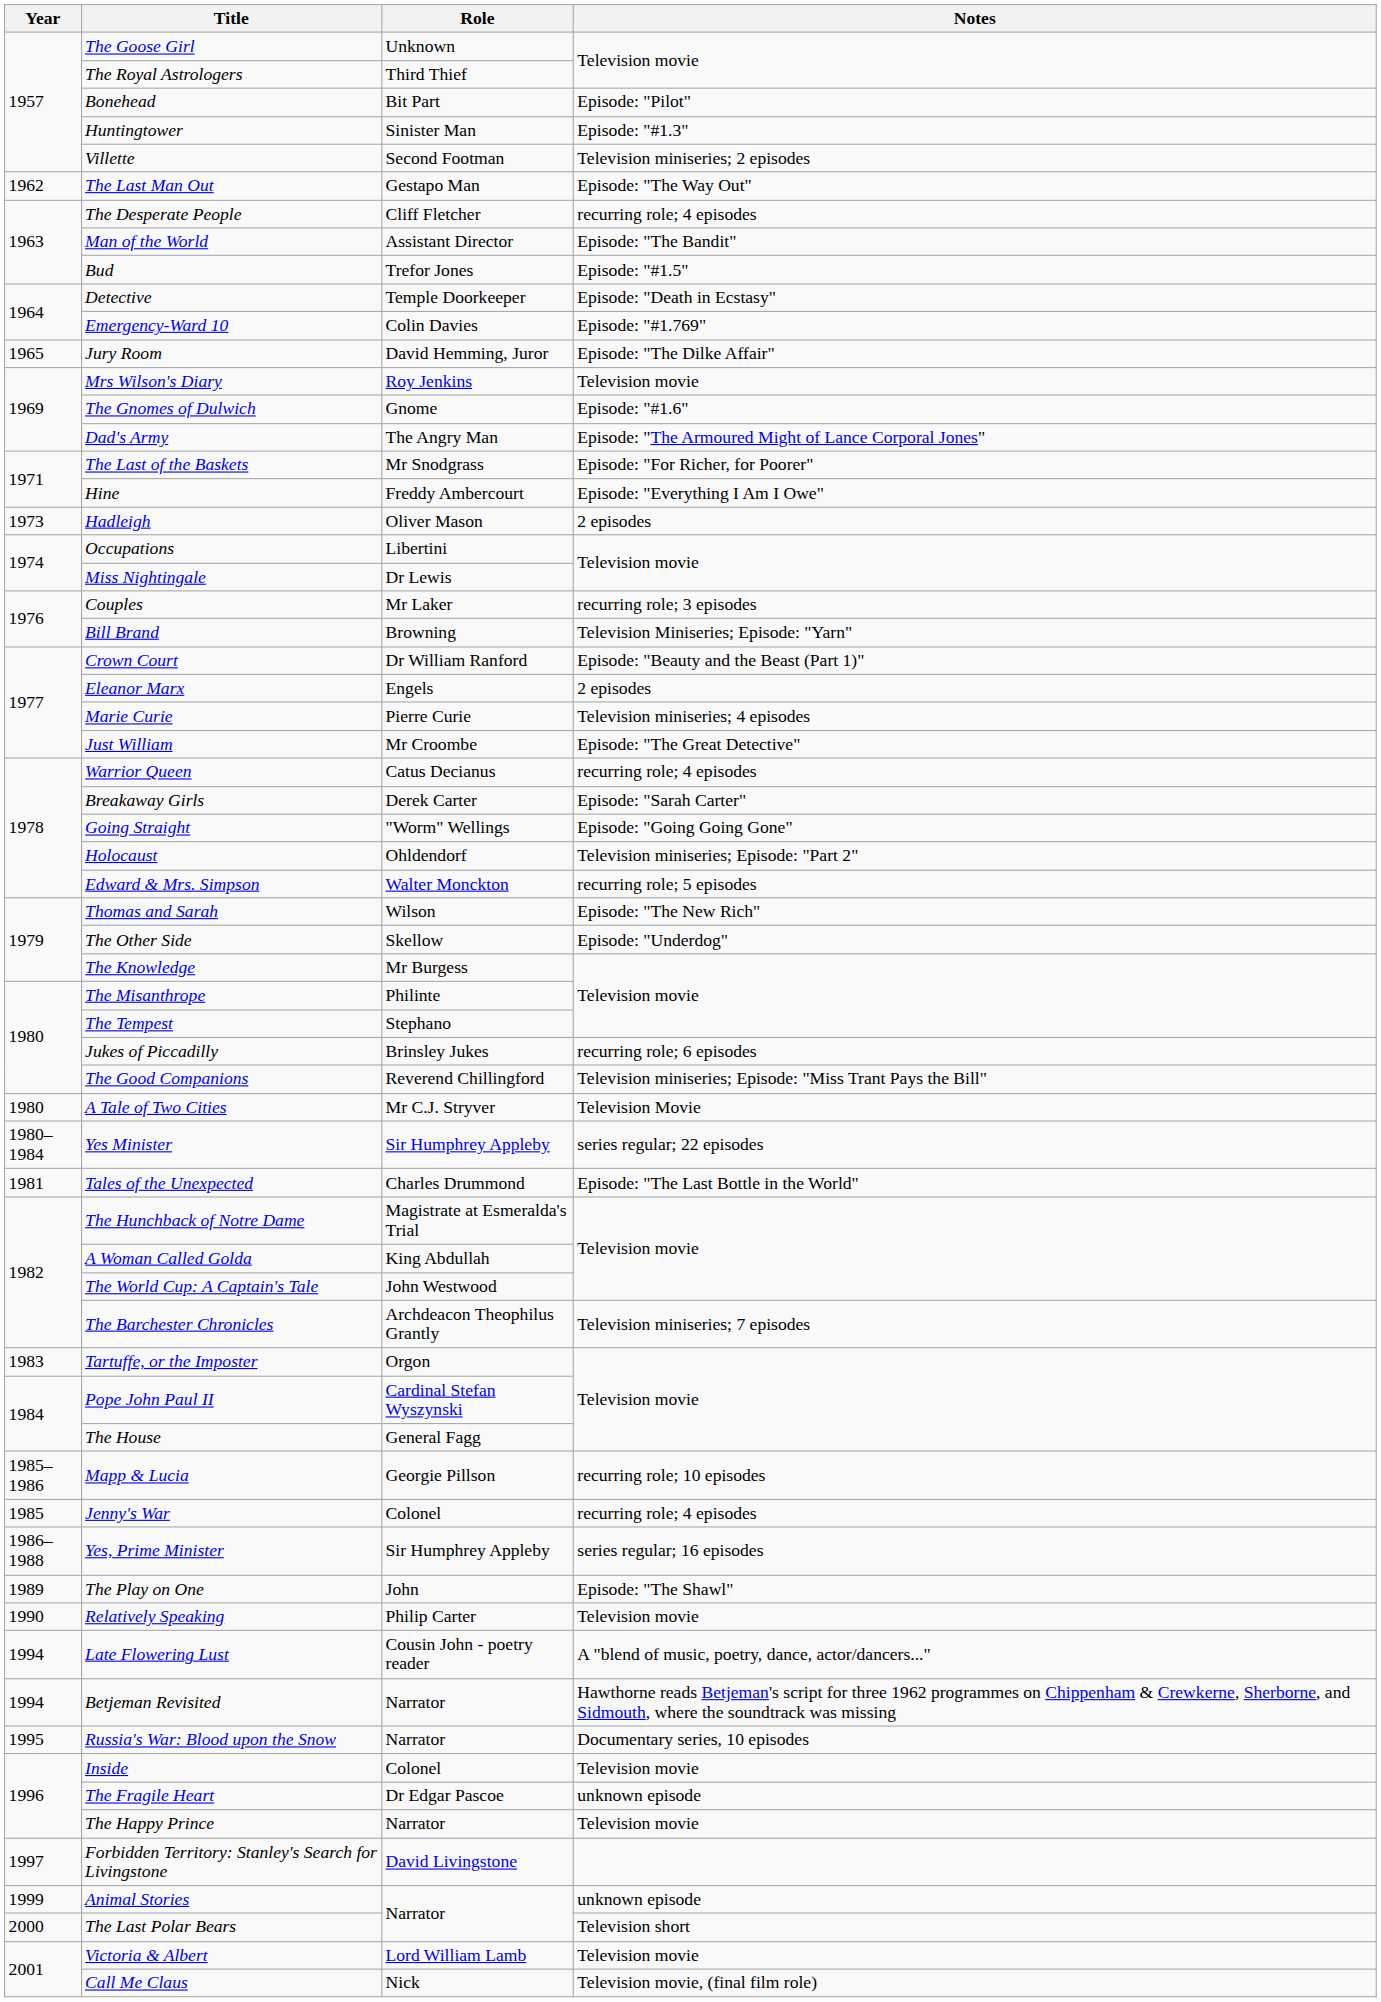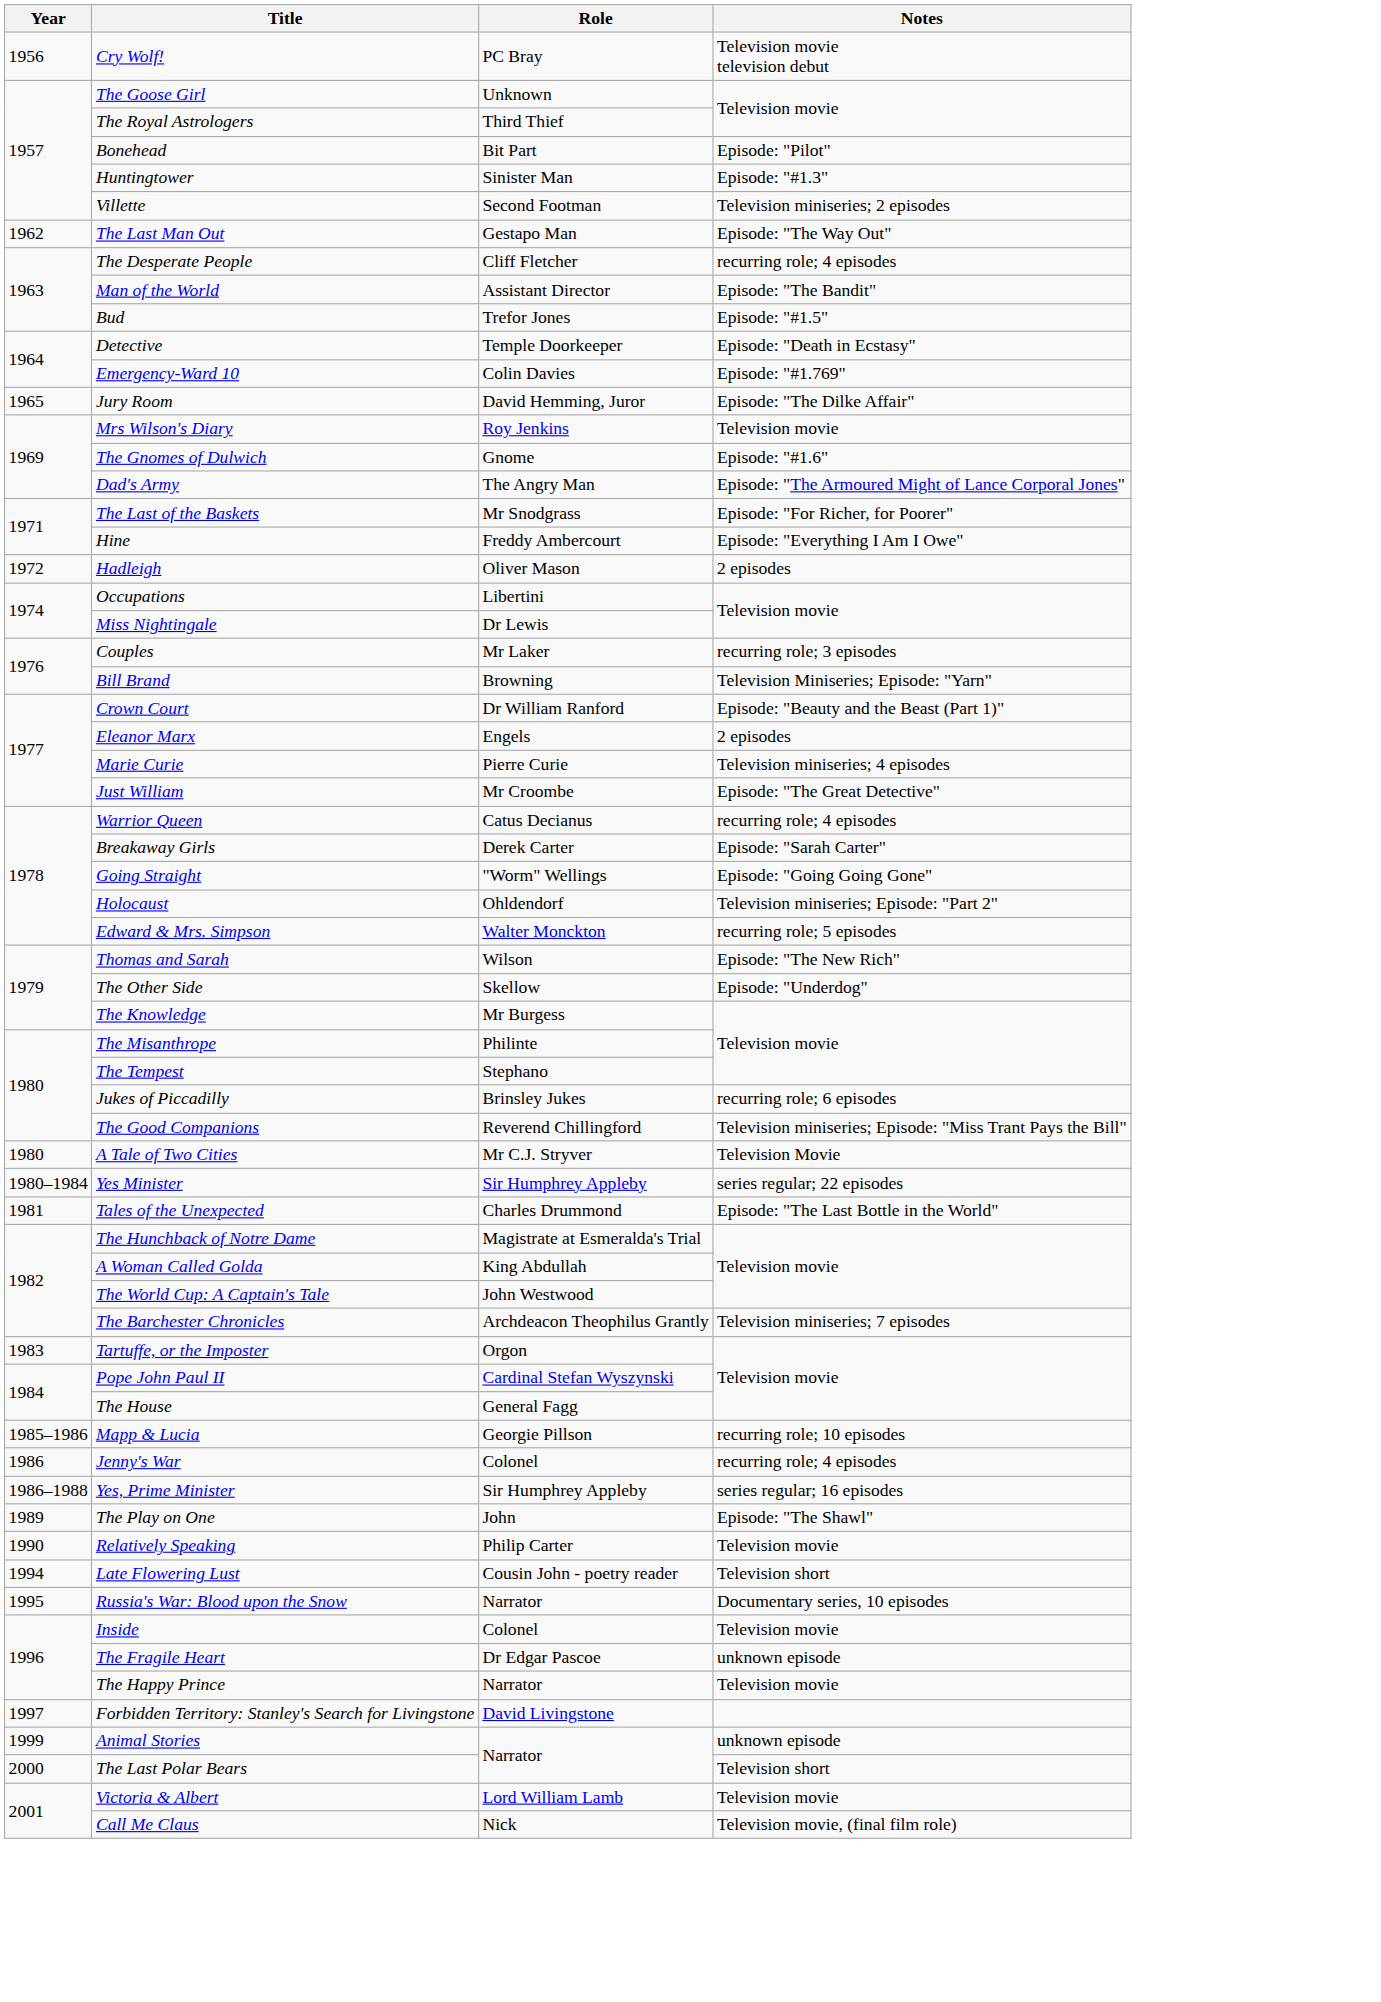 <table class="wikitable">
 <tr>
 <th>Year</th>
 <th>Title</th>
 <th>Role</th>
 <th>Notes</th>
+</tr>
+<tr>
+<td>1956</td>
+<td><em><a href='#'>Cry Wolf!</a></em></td>
+<td>PC Bray</td>
+<td>Television movie<br>television debut</td>
 </tr>
 <tr>
 <td rowspan="5">1957</td>
 <td><em><a href='#'>The Goose Girl</a></em></td>
 <td>Unknown</td>
 <td rowspan="2">Television movie</td>
 </tr>
 <tr>
 <td><em>The Royal Astrologers</em></td>
 <td>Third Thief</td>
 </tr>
 <tr>
 <td><em>Bonehead</em></td>
 <td>Bit Part</td>
 <td>Episode: "Pilot"</td>
 </tr>
 <tr>
 <td><em>Huntingtower</em></td>
 <td>Sinister Man</td>
 <td>Episode: "#1.3"</td>
 </tr>
 <tr>
 <td><em>Villette</em></td>
 <td>Second Footman</td>
 <td>Television miniseries; 2 episodes</td>
 </tr>
 <tr>
 <td>1962</td>
 <td><em><a href='#'>The Last Man Out</a></em></td>
 <td>Gestapo Man</td>
 <td>Episode: "The Way Out"</td>
 </tr>
 <tr>
 <td rowspan="3">1963</td>
 <td><em>The Desperate People</em></td>
 <td>Cliff Fletcher</td>
 <td>recurring role; 4 episodes</td>
 </tr>
 <tr>
 <td><em><a href='#'>Man of the World</a></em></td>
 <td>Assistant Director</td>
 <td>Episode: "The Bandit"</td>
 </tr>
 <tr>
 <td><em>Bud</em></td>
 <td>Trefor Jones</td>
 <td>Episode: "#1.5"</td>
 </tr>
 <tr>
 <td rowspan="2">1964</td>
 <td><em>Detective</em></td>
 <td>Temple Doorkeeper</td>
 <td>Episode: "Death in Ecstasy"</td>
 </tr>
 <tr>
 <td><em><a href='#'>Emergency-Ward 10</a></em></td>
 <td>Colin Davies</td>
 <td>Episode: "#1.769"</td>
 </tr>
 <tr>
 <td>1965</td>
 <td><em>Jury Room</em></td>
 <td>David Hemming, Juror</td>
 <td>Episode: "The Dilke Affair"</td>
 </tr>
 <tr>
 <td rowspan="3">1969</td>
 <td><em><a href='#'>Mrs Wilson's Diary</a></em></td>
 <td><a href='#'>Roy Jenkins</a></td>
 <td>Television movie</td>
 </tr>
 <tr>
 <td><em><a href='#'>The Gnomes of Dulwich</a></em></td>
 <td>Gnome</td>
 <td>Episode: "#1.6"</td>
 </tr>
 <tr>
 <td><em><a href='#'>Dad's Army</a></em></td>
 <td>The Angry Man</td>
 <td>Episode: "<a href='#'>The Armoured Might of Lance Corporal Jones</a>"</td>
 </tr>
 <tr>
 <td rowspan="2">1971</td>
 <td><em><a href='#'>The Last of the Baskets</a></em></td>
 <td>Mr Snodgrass</td>
 <td>Episode: "For Richer, for Poorer"</td>
 </tr>
 <tr>
 <td><em>Hine</em></td>
 <td>Freddy Ambercourt</td>
 <td>Episode: "Everything I Am I Owe"</td>
 </tr>
 <tr>
-<td>1973</td>
+<td>1972</td>
 <td><em><a href='#'>Hadleigh</a></em></td>
 <td>Oliver Mason</td>
 <td>2 episodes</td>
 </tr>
 <tr>
 <td rowspan="2">1974</td>
 <td><em>Occupations</em></td>
 <td>Libertini</td>
 <td rowspan="2">Television movie</td>
 </tr>
 <tr>
 <td><em><a href='#'>Miss Nightingale</a></em></td>
 <td>Dr Lewis</td>
 </tr>
 <tr>
 <td rowspan="2">1976</td>
 <td><em>Couples</em></td>
 <td>Mr Laker</td>
 <td>recurring role; 3 episodes</td>
 </tr>
 <tr>
 <td><em><a href='#'>Bill Brand</a></em></td>
 <td>Browning</td>
 <td>Television Miniseries; Episode: "Yarn"</td>
 </tr>
 <tr>
 <td rowspan="4">1977</td>
 <td><em><a href='#'>Crown Court</a></em></td>
 <td>Dr William Ranford</td>
 <td>Episode: "Beauty and the Beast (Part 1)"</td>
 </tr>
 <tr>
 <td><em><a href='#'>Eleanor Marx</a></em></td>
 <td>Engels</td>
 <td>2 episodes</td>
 </tr>
 <tr>
 <td><em><a href='#'>Marie Curie</a></em></td>
 <td>Pierre Curie</td>
 <td>Television miniseries; 4 episodes</td>
 </tr>
 <tr>
 <td><em><a href='#'>Just William</a></em></td>
 <td>Mr Croombe</td>
 <td>Episode: "The Great Detective"</td>
 </tr>
 <tr>
 <td rowspan="5">1978</td>
 <td><em><a href='#'>Warrior Queen</a></em></td>
 <td>Catus Decianus</td>
 <td>recurring role; 4 episodes</td>
 </tr>
 <tr>
 <td><em>Breakaway Girls</em></td>
 <td>Derek Carter</td>
 <td>Episode: "Sarah Carter"</td>
 </tr>
 <tr>
 <td><em><a href='#'>Going Straight</a></em></td>
 <td>"Worm" Wellings</td>
 <td>Episode: "Going Going Gone"</td>
 </tr>
 <tr>
 <td><em><a href='#'>Holocaust</a></em></td>
 <td>Ohldendorf</td>
 <td>Television miniseries; Episode: "Part 2"</td>
 </tr>
 <tr>
 <td><em><a href='#'>Edward & Mrs. Simpson</a></em></td>
 <td><a href='#'>Walter Monckton</a></td>
 <td>recurring role; 5 episodes</td>
 </tr>
 <tr>
 <td rowspan="3">1979</td>
 <td><em><a href='#'>Thomas and Sarah</a></em></td>
 <td>Wilson</td>
 <td>Episode: "The New Rich"</td>
 </tr>
 <tr>
 <td><em>The Other Side</em></td>
 <td>Skellow</td>
 <td>Episode: "Underdog"</td>
 </tr>
 <tr>
 <td><em><a href='#'>The Knowledge</a></em></td>
 <td>Mr Burgess</td>
 <td rowspan="3">Television movie</td>
 </tr>
 <tr>
 <td rowspan="4">1980</td>
 <td><em><a href='#'>The Misanthrope</a></em></td>
 <td>Philinte</td>
 </tr>
 <tr>
 <td><em><a href='#'>The Tempest</a></em></td>
 <td>Stephano</td>
 </tr>
 <tr>
 <td><em>Jukes of Piccadilly</em></td>
 <td>Brinsley Jukes</td>
 <td>recurring role; 6 episodes</td>
 </tr>
 <tr>
 <td><em><a href='#'>The Good Companions</a></em></td>
 <td>Reverend Chillingford</td>
 <td>Television miniseries; Episode: "Miss Trant Pays the Bill"</td>
 </tr>
 <tr>
 <td>1980</td>
 <td><em><a href='#'>A Tale of Two Cities</a></em></td>
 <td>Mr C.J. Stryver</td>
 <td>Television Movie</td>
 </tr>
 <tr>
 <td>1980–1984</td>
 <td><em><a href='#'>Yes Minister</a></em></td>
 <td><a href='#'>Sir Humphrey Appleby</a></td>
 <td>series regular; 22 episodes</td>
 </tr>
 <tr>
 <td>1981</td>
 <td><em><a href='#'>Tales of the Unexpected</a></em></td>
 <td>Charles Drummond</td>
 <td>Episode: "The Last Bottle in the World"</td>
 </tr>
 <tr>
 <td rowspan="4">1982</td>
 <td><em><a href='#'>The Hunchback of Notre Dame</a></em></td>
 <td>Magistrate at Esmeralda's Trial</td>
 <td rowspan="3">Television movie</td>
 </tr>
 <tr>
 <td><em><a href='#'>A Woman Called Golda</a></em></td>
 <td>King Abdullah</td>
 </tr>
 <tr>
 <td><em><a href='#'>The World Cup: A Captain's Tale</a></em></td>
 <td>John Westwood</td>
 </tr>
 <tr>
 <td><em><a href='#'>The Barchester Chronicles</a></em></td>
 <td>Archdeacon Theophilus Grantly</td>
 <td>Television miniseries; 7 episodes</td>
 </tr>
 <tr>
 <td>1983</td>
 <td><em><a href='#'>Tartuffe, or the Imposter</a></em></td>
 <td>Orgon</td>
 <td rowspan="3">Television movie</td>
 </tr>
 <tr>
 <td rowspan="2">1984</td>
 <td><em><a href='#'>Pope John Paul II</a></em></td>
 <td><a href='#'>Cardinal Stefan Wyszynski</a></td>
 </tr>
 <tr>
 <td><em>The House</em></td>
 <td>General Fagg</td>
 </tr>
 <tr>
 <td>1985–1986</td>
 <td><em><a href='#'>Mapp & Lucia</a></em></td>
 <td>Georgie Pillson</td>
 <td>recurring role; 10 episodes</td>
 </tr>
 <tr>
-<td>1985</td>
+<td>1986</td>
 <td><em><a href='#'>Jenny's War</a></em></td>
 <td>Colonel</td>
 <td>recurring role; 4 episodes</td>
 </tr>
 <tr>
 <td>1986–1988</td>
 <td><em><a href='#'>Yes, Prime Minister</a></em></td>
 <td>Sir Humphrey Appleby</td>
 <td>series regular; 16 episodes</td>
 </tr>
 <tr>
 <td>1989</td>
 <td><em>The Play on One</em></td>
 <td>John</td>
 <td>Episode: "The Shawl"</td>
 </tr>
 <tr>
 <td>1990</td>
 <td><em><a href='#'>Relatively Speaking</a></em></td>
 <td>Philip Carter</td>
 <td>Television movie</td>
 </tr>
 <tr>
 <td>1994</td>
 <td><em><a href='#'>Late Flowering Lust</a></em></td>
 <td>Cousin John - poetry reader</td>
-<td>A "blend of music, poetry, dance, actor/dancers..."</td>
-</tr>
-<tr>
-<td>1994</td>
-<td><em>Betjeman Revisited</em></td>
-<td>Narrator</td>
-<td>Hawthorne reads <a href='#'>Betjeman</a>'s script for three 1962 programmes on <a href='#'>Chippenham</a> & <a href='#'>Crewkerne</a>, <a href='#'>Sherborne</a>, and <a href='#'>Sidmouth</a>, where the soundtrack was missing</td>
+<td>Television short</td>
 </tr>
 <tr>
 <td>1995</td>
 <td><em><a href='#'>Russia's War: Blood upon the Snow</a></em></td>
 <td>Narrator</td>
 <td>Documentary series, 10 episodes</td>
 </tr>
 <tr>
 <td rowspan="3">1996</td>
 <td><em><a href='#'>Inside</a></em></td>
 <td>Colonel</td>
 <td>Television movie</td>
 </tr>
 <tr>
 <td><em><a href='#'>The Fragile Heart</a></em></td>
 <td>Dr Edgar Pascoe</td>
 <td>unknown episode</td>
 </tr>
 <tr>
 <td><em>The Happy Prince</em></td>
 <td>Narrator</td>
 <td>Television movie</td>
 </tr>
 <tr>
 <td>1997</td>
 <td><em>Forbidden Territory: Stanley's Search for Livingstone</em></td>
 <td><a href='#'>David Livingstone</a></td>
 </tr>
 <tr>
 <td>1999</td>
 <td><em><a href='#'>Animal Stories</a></em></td>
 <td rowspan="2">Narrator</td>
 <td>unknown episode</td>
 </tr>
 <tr>
 <td>2000</td>
 <td><em>The Last Polar Bears</em></td>
 <td>Television short</td>
 </tr>
 <tr>
 <td rowspan="2">2001</td>
 <td><em><a href='#'>Victoria & Albert</a></em></td>
 <td><a href='#'>Lord William Lamb</a></td>
 <td>Television movie</td>
 </tr>
 <tr>
 <td><em><a href='#'>Call Me Claus</a></em></td>
 <td>Nick</td>
 <td>Television movie, (final film role)</td>
 </tr>
 </table>
